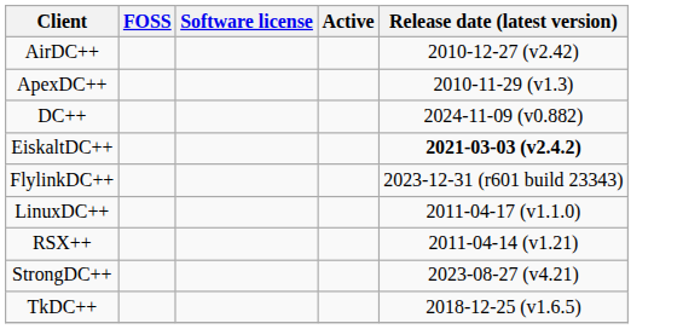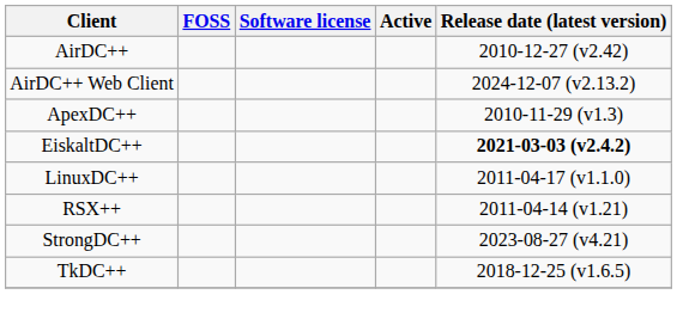 <table style="font-size: 85%; text-align: center;" class="wikitable sortable">
 <tr>
 <th>Client</th>
 <th><a href='#'>FOSS</a></th>
 <th><a href='#'>Software license</a></th>
 <th>Active</th>
 <th>Release date (latest version)</th>
 </tr>
 <tr>
 <td>AirDC++</td>
 <td></td>
 <td></td>
 <td></td>
 <td>2010-12-27 (v2.42)</td>
 </tr>
 <tr>
+<td>AirDC++ Web Client</td>
+<td></td>
+<td></td>
+<td></td>
+<td>2024-12-07 (v2.13.2)</td>
+</tr>
+<tr>
 <td>ApexDC++</td>
 <td></td>
 <td></td>
 <td></td>
 <td>2010-11-29 (v1.3)</td>
 </tr>
 <tr>
-<td>DC++</td>
-<td></td>
-<td></td>
-<td></td>
-<td>2024-11-09 (v0.882)</td>
-</tr>
-<tr>
 <td>EiskaltDC++</td>
 <td></td>
 <td></td>
 <td></td>
 <td><strong>2021-03-03 (v2.4.2)</strong></td>
-</tr>
-<tr>
-<td>FlylinkDC++</td>
-<td></td>
-<td></td>
-<td></td>
-<td>2023-12-31 (r601 build 23343)</td>
 </tr>
 <tr>
 <td>LinuxDC++</td>
 <td></td>
 <td></td>
 <td></td>
 <td>2011-04-17 (v1.1.0)</td>
 </tr>
 <tr>
 <td>RSX++</td>
 <td></td>
 <td></td>
 <td></td>
 <td>2011-04-14 (v1.21)</td>
 </tr>
 <tr>
 <td>StrongDC++</td>
 <td></td>
 <td></td>
 <td></td>
 <td>2023-08-27 (v4.21)</td>
 </tr>
 <tr>
 <td>TkDC++</td>
 <td></td>
 <td></td>
 <td></td>
 <td>2018-12-25 (v1.6.5)</td>
 </tr>
 <tr>
 </tr>
 </table>
